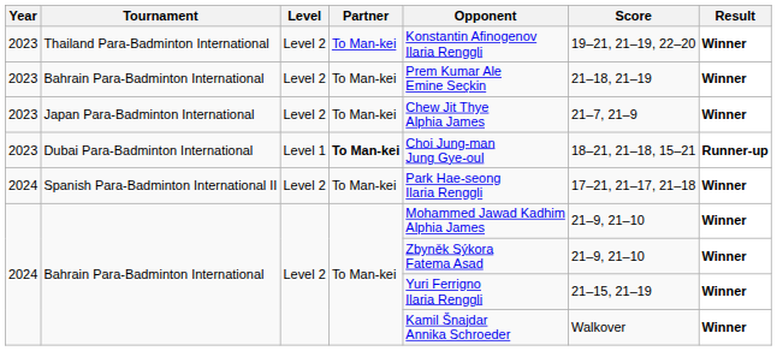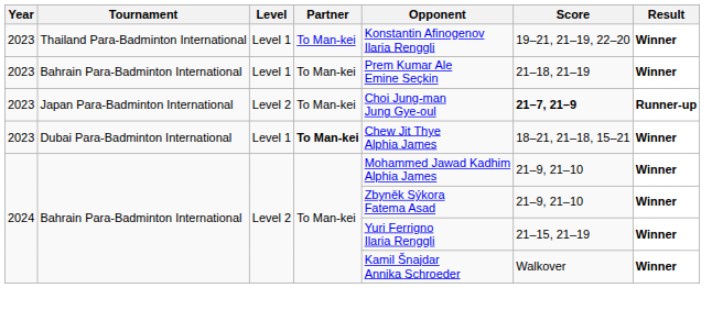 <table class="sortable wikitable" style="font-size: 90%;">
 <tr>
 <th>Year</th>
 <th>Tournament</th>
 <th>Level</th>
 <th>Partner</th>
 <th>Opponent</th>
 <th>Score</th>
 <th>Result</th>
 </tr>
 <tr>
 <td align="center">2023</td>
 <td align="left">Thailand Para-Badminton International</td>
-<td align="left">Level 2</td>
+<td align="left">Level 1</td>
 <td> <a href='#'>To Man-kei</a></td>
 <td align="left"> <a href='#'>Konstantin Afinogenov</a><br> <a href='#'>Ilaria Renggli</a></td>
 <td align="left">19–21, 21–19, 22–20</td>
 <td style="text-align:left; background:white"><strong> Winner</strong></td>
 </tr>
 <tr>
 <td align="center">2023</td>
 <td align="left">Bahrain Para-Badminton International</td>
-<td align="left">Level 2</td>
+<td align="left">Level 1</td>
 <td> To Man-kei</td>
 <td align="left"> <a href='#'>Prem Kumar Ale</a><br> <a href='#'>Emine Seçkin</a></td>
 <td align="left">21–18, 21–19</td>
 <td style="text-align:left; background:white"><strong> Winner</strong></td>
 </tr>
 <tr>
 <td align="center">2023</td>
 <td align="left">Japan Para-Badminton International</td>
 <td align="left">Level 2</td>
 <td> To Man-kei</td>
-<td align="left"> <a href='#'>Chew Jit Thye</a><br> <a href='#'>Alphia James</a></td>
-<td align="left">21–7, 21–9</td>
-<td style="text-align:left; background:white"><strong> Winner</strong></td>
+<td align="left"> <a href='#'>Choi Jung-man</a><br> <a href='#'>Jung Gye-oul</a></td>
+<td align="left"><strong>21–7, 21–9</strong></td>
+<td style="text-align:left; background:white"><strong> Runner-up</strong></td>
 </tr>
 <tr>
 <td align="center">2023</td>
 <td align="left">Dubai Para-Badminton International</td>
 <td align="left">Level 1</td>
 <td><strong> To Man-kei</strong></td>
-<td align="left"> <a href='#'>Choi Jung-man</a><br> <a href='#'>Jung Gye-oul</a></td>
+<td align="left"> <a href='#'>Chew Jit Thye</a><br> <a href='#'>Alphia James</a></td>
 <td align="left">18–21, 21–18, 15–21</td>
-<td style="text-align:left; background:white"><strong> Runner-up</strong></td>
-</tr>
-<tr>
-<td align="center">2024</td>
-<td align="left">Spanish Para-Badminton International II</td>
-<td align="left">Level 2</td>
-<td> To Man-kei</td>
-<td align="left"> <a href='#'>Park Hae-seong</a><br> <a href='#'>Ilaria Renggli</a></td>
-<td align="left">17–21, 21–17, 21–18</td>
 <td style="text-align:left; background:white"><strong> Winner</strong></td>
 </tr>
 <tr>
 <td rowspan="4" align="center">2024</td>
 <td rowspan="4" align="left">Bahrain Para-Badminton International</td>
 <td rowspan="4" align="left">Level 2</td>
 <td rowspan="4"> To Man-kei</td>
 <td align="left"> <a href='#'>Mohammed Jawad Kadhim</a><br> <a href='#'>Alphia James</a></td>
 <td align="left">21–9, 21–10</td>
 <td style="text-align:left; background:white"><strong> Winner</strong></td>
 </tr>
 <tr>
 <td align="left"> <a href='#'>Zbyněk Sýkora</a><br> <a href='#'>Fatema Asad</a></td>
 <td align="left">21–9, 21–10</td>
 <td style="text-align:left; background:white"><strong> Winner</strong></td>
 </tr>
 <tr>
 <td align="left"> <a href='#'>Yuri Ferrigno</a><br> <a href='#'>Ilaria Renggli</a></td>
 <td align="left">21–15, 21–19</td>
 <td style="text-align:left; background:white"><strong> Winner</strong></td>
 </tr>
 <tr>
 <td align="left"> <a href='#'>Kamil Šnajdar</a><br> <a href='#'>Annika Schroeder</a></td>
 <td align="left">Walkover</td>
 <td style="text-align:left; background:white"><strong> Winner</strong></td>
 </tr>
 </table>
